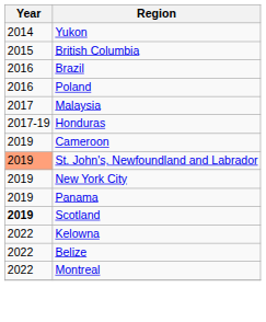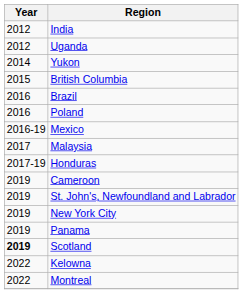 <table class="wikitable">
 <tr>
 <th>Year</th>
 <th>Region</th>
+</tr>
+<tr>
+<td>2012</td>
+<td><a href='#'>India</a></td>
+</tr>
+<tr>
+<td>2012</td>
+<td><a href='#'>Uganda</a></td>
 </tr>
 <tr>
 <td>2014</td>
 <td><a href='#'>Yukon</a></td>
 </tr>
 <tr>
 <td>2015</td>
 <td><a href='#'>British Columbia</a></td>
 </tr>
 <tr>
 <td>2016</td>
 <td><a href='#'>Brazil</a></td>
 </tr>
 <tr>
 <td>2016</td>
 <td><a href='#'>Poland</a></td>
 </tr>
 <tr>
+<td>2016-19</td>
+<td><a href='#'>Mexico</a></td>
+</tr>
+<tr>
 <td>2017</td>
 <td><a href='#'>Malaysia</a></td>
 </tr>
 <tr>
 <td>2017-19</td>
 <td><a href='#'>Honduras</a></td>
 </tr>
 <tr>
 <td>2019</td>
 <td><a href='#'>Cameroon</a></td>
 </tr>
 <tr>
-<td style="background: lightsalmon;">2019</td>
+<td>2019</td>
 <td><a href='#'>St. John's, Newfoundland and Labrador</a></td>
 </tr>
 <tr>
 <td>2019</td>
 <td><a href='#'>New York City</a></td>
 </tr>
 <tr>
 <td>2019</td>
 <td><a href='#'>Panama</a></td>
 </tr>
 <tr>
 <td><strong>2019</strong></td>
 <td><a href='#'>Scotland</a></td>
 </tr>
 <tr>
 <td>2022</td>
 <td><a href='#'>Kelowna</a></td>
 </tr>
 <tr>
 <td>2022</td>
-<td><a href='#'>Belize</a></td>
-</tr>
-<tr>
-<td>2022</td>
 <td><a href='#'>Montreal</a></td>
 </tr>
 <tr>
 </tr>
 </table>
